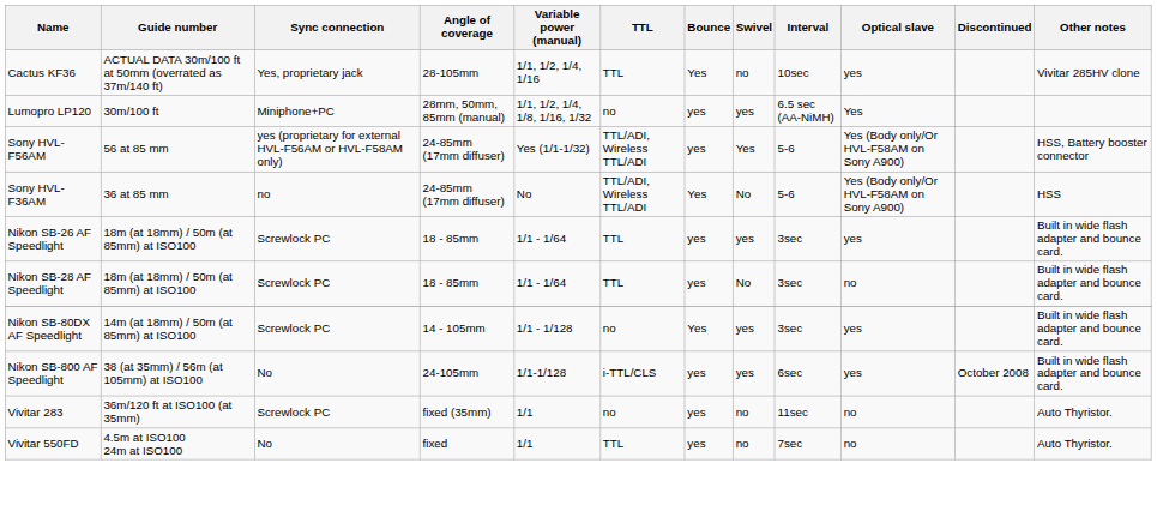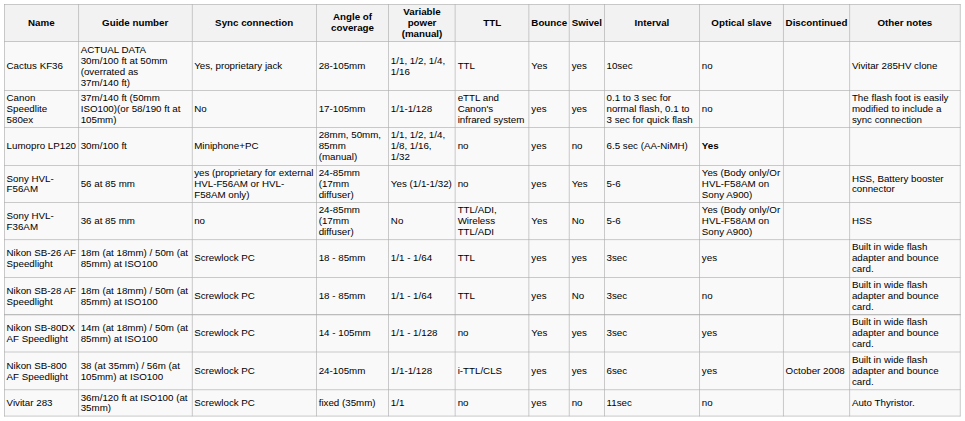 <table class="wikitable" border="1">
 <tr>
 <th>Name</th>
 <th>Guide number</th>
 <th>Sync connection</th>
 <th>Angle of coverage</th>
 <th>Variable power (manual)</th>
 <th>TTL</th>
 <th>Bounce</th>
 <th>Swivel</th>
 <th>Interval</th>
 <th>Optical slave</th>
 <th>Discontinued</th>
 <th>Other notes</th>
 </tr>
 <tr>
 <td>Cactus KF36</td>
 <td>ACTUAL DATA 30m/100 ft at 50mm (overrated as 37m/140 ft)</td>
 <td>Yes, proprietary jack</td>
 <td>28-105mm</td>
 <td>1/1, 1/2, 1/4, 1/16</td>
 <td>TTL</td>
 <td>Yes</td>
+<td>yes</td>
+<td>10sec</td>
 <td>no</td>
-<td>10sec</td>
-<td>yes</td>
 <td></td>
 <td>Vivitar 285HV clone</td>
+</tr>
+<tr>
+<td>Canon Speedlite 580ex</td>
+<td>37m/140 ft (50mm ISO100)(or 58/190 ft at 105mm)</td>
+<td>No </td>
+<td>17-105mm</td>
+<td>1/1-1/128</td>
+<td>eTTL and Canon's infrared system</td>
+<td>yes</td>
+<td>yes</td>
+<td>0.1 to 3 sec for normal flash, 0.1 to 3 sec for quick flash</td>
+<td>no</td>
+<td></td>
+<td>The flash foot is easily modified to include a sync connection</td>
 </tr>
 <tr>
 <td>Lumopro LP120</td>
 <td>30m/100 ft</td>
 <td>Miniphone+PC</td>
 <td>28mm, 50mm, 85mm (manual)</td>
 <td>1/1, 1/2, 1/4, 1/8, 1/16, 1/32</td>
 <td>no</td>
 <td>yes</td>
-<td>yes</td>
+<td>no</td>
 <td>6.5 sec (AA-NiMH)</td>
-<td>Yes</td>
+<td><strong>Yes</strong></td>
 <td></td>
 </tr>
 <tr>
 <td>Sony HVL-F56AM</td>
 <td>56 at 85 mm</td>
 <td>yes (proprietary for external HVL-F56AM or HVL-F58AM only)</td>
 <td>24-85mm (17mm diffuser)</td>
 <td>Yes (1/1-1/32)</td>
-<td>TTL/ADI, Wireless TTL/ADI</td>
+<td>no</td>
 <td>yes</td>
 <td>Yes</td>
 <td>5-6</td>
 <td>Yes (Body only/Or HVL-F58AM on Sony A900)</td>
 <td></td>
 <td>HSS, Battery booster connector</td>
 </tr>
 <tr>
 <td>Sony HVL-F36AM</td>
 <td>36 at 85 mm</td>
 <td>no</td>
 <td>24-85mm (17mm diffuser)</td>
 <td>No</td>
 <td>TTL/ADI, Wireless TTL/ADI</td>
 <td>Yes</td>
 <td>No</td>
 <td>5-6</td>
 <td>Yes (Body only/Or HVL-F58AM on Sony A900)</td>
 <td></td>
 <td>HSS</td>
 </tr>
 <tr>
 <td>Nikon SB-26 AF Speedlight</td>
 <td>18m (at 18mm) / 50m (at 85mm) at ISO100</td>
 <td>Screwlock PC</td>
 <td>18 - 85mm</td>
 <td>1/1 - 1/64</td>
 <td>TTL</td>
 <td>yes</td>
 <td>yes</td>
 <td>3sec</td>
 <td>yes</td>
 <td></td>
 <td>Built in wide flash adapter and bounce card.</td>
 </tr>
 <tr>
 <td>Nikon SB-28 AF Speedlight</td>
 <td>18m (at 18mm) / 50m (at 85mm) at ISO100</td>
 <td>Screwlock PC</td>
 <td>18 - 85mm</td>
 <td>1/1 - 1/64</td>
 <td>TTL</td>
 <td>yes</td>
 <td>No</td>
 <td>3sec</td>
 <td>no</td>
 <td></td>
 <td>Built in wide flash adapter and bounce card.</td>
 </tr>
 <tr>
 </tr>
 <tr>
 <td>Nikon SB-80DX AF Speedlight</td>
 <td>14m (at 18mm) / 50m (at 85mm) at ISO100</td>
 <td>Screwlock PC</td>
 <td>14 - 105mm</td>
 <td>1/1 - 1/128</td>
 <td>no</td>
 <td>Yes</td>
 <td>yes</td>
 <td>3sec</td>
 <td>yes</td>
 <td></td>
 <td>Built in wide flash adapter and bounce card.</td>
 </tr>
 <tr>
 <td>Nikon SB-800 AF Speedlight</td>
 <td>38 (at 35mm) / 56m (at 105mm) at ISO100</td>
-<td>No</td>
+<td>Screwlock PC</td>
 <td>24-105mm</td>
 <td>1/1-1/128</td>
 <td>i-TTL/CLS</td>
 <td>yes</td>
 <td>yes</td>
 <td>6sec</td>
 <td>yes</td>
 <td>October 2008</td>
 <td>Built in wide flash adapter and bounce card.</td>
 </tr>
 <tr>
 <td>Vivitar 283</td>
 <td>36m/120 ft at ISO100 (at 35mm)</td>
 <td>Screwlock PC</td>
 <td>fixed (35mm)</td>
 <td>1/1 </td>
 <td>no</td>
 <td>yes</td>
 <td>no</td>
 <td>11sec</td>
 <td>no</td>
 <td></td>
 <td>Auto Thyristor.</td>
 </tr>
-<tr>
-<td>Vivitar 550FD</td>
-<td>4.5m at ISO100<br>24m at ISO100</td>
-<td>No</td>
-<td>fixed</td>
-<td>1/1</td>
-<td>TTL</td>
-<td>yes</td>
-<td>no</td>
-<td>7sec</td>
-<td>no</td>
-<td></td>
-<td>Auto Thyristor.</td>
-</tr>
 </table>
